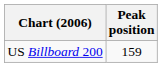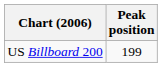 <table class="wikitable">
 <tr>
 <th>Chart (2006)</th>
 <th>Peak<br>position</th>
 </tr>
 <tr>
 <td>US <a href='#'><em>Billboard</em> 200</a></td>
-<td align="center">159</td>
+<td align="center">199</td>
 </tr>
 </table>
